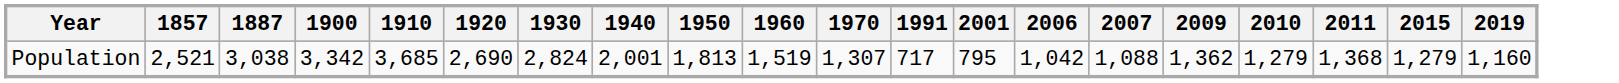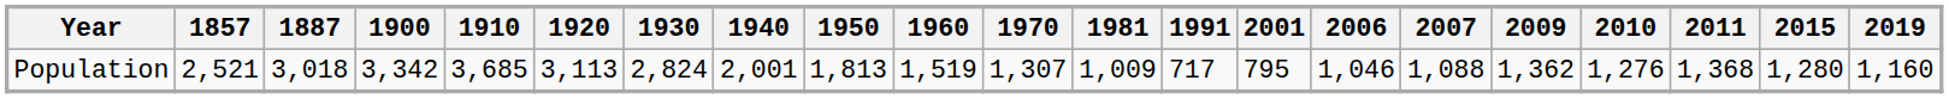 <table class="wikitable" style="border:2px solid darkgrey;">
 <tr>
 <th>Year</th>
 <th>1857</th>
 <th>1887</th>
 <th>1900</th>
 <th>1910</th>
 <th>1920</th>
 <th>1930</th>
 <th>1940</th>
 <th>1950</th>
 <th>1960</th>
 <th>1970</th>
+<th>1981</th>
 <th>1991</th>
 <th>2001</th>
 <th>2006</th>
 <th>2007</th>
 <th>2009</th>
 <th>2010</th>
 <th>2011</th>
 <th>2015</th>
 <th>2019</th>
 </tr>
 <tr>
 <td>Population</td>
 <td>2,521</td>
-<td>3,038</td>
+<td>3,018</td>
 <td>3,342</td>
 <td>3,685</td>
-<td>2,690</td>
+<td>3,113</td>
 <td>2,824</td>
 <td>2,001</td>
 <td>1,813</td>
 <td>1,519</td>
 <td>1,307</td>
+<td>1,009</td>
 <td>717</td>
 <td>795</td>
-<td>1,042</td>
+<td>1,046</td>
 <td>1,088</td>
 <td>1,362</td>
-<td>1,279</td>
+<td>1,276</td>
 <td>1,368</td>
-<td>1,279</td>
+<td>1,280</td>
 <td>1,160</td>
 </tr>
 </table>
